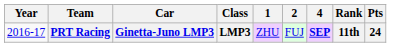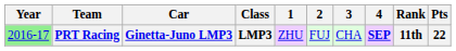 <table class="wikitable" style="text-align:center; font-size:85%">
 <tr>
 <th>Year</th>
 <th>Team</th>
 <th>Car</th>
 <th>Class</th>
 <th>1</th>
 <th>2</th>
+<th>3</th>
 <th>4</th>
 <th>Rank</th>
 <th>Pts</th>
 </tr>
 <tr>
-<td><a href='#'>2016-17</a></td>
+<td style="background: lightgreen;"><a href='#'>2016-17</a></td>
 <th><a href='#'>PRT Racing</a></th>
 <th><a href='#'>Ginetta-Juno LMP3</a></th>
 <th>LMP3</th>
 <td style="background:#EFCFFF"><a href='#'>ZHU</a><br></td>
 <td style="background:#DFFFDF;"><a href='#'>FUJ</a><br></td>
+<td style="background:#DFFFDF;"><a href='#'>CHA</a><br></td>
 <td style="background:#EFCFFF;"><strong><a href='#'>SEP</a><br></strong></td>
 <th>11th</th>
-<th>24</th>
+<th>22</th>
 </tr>
 </table>
